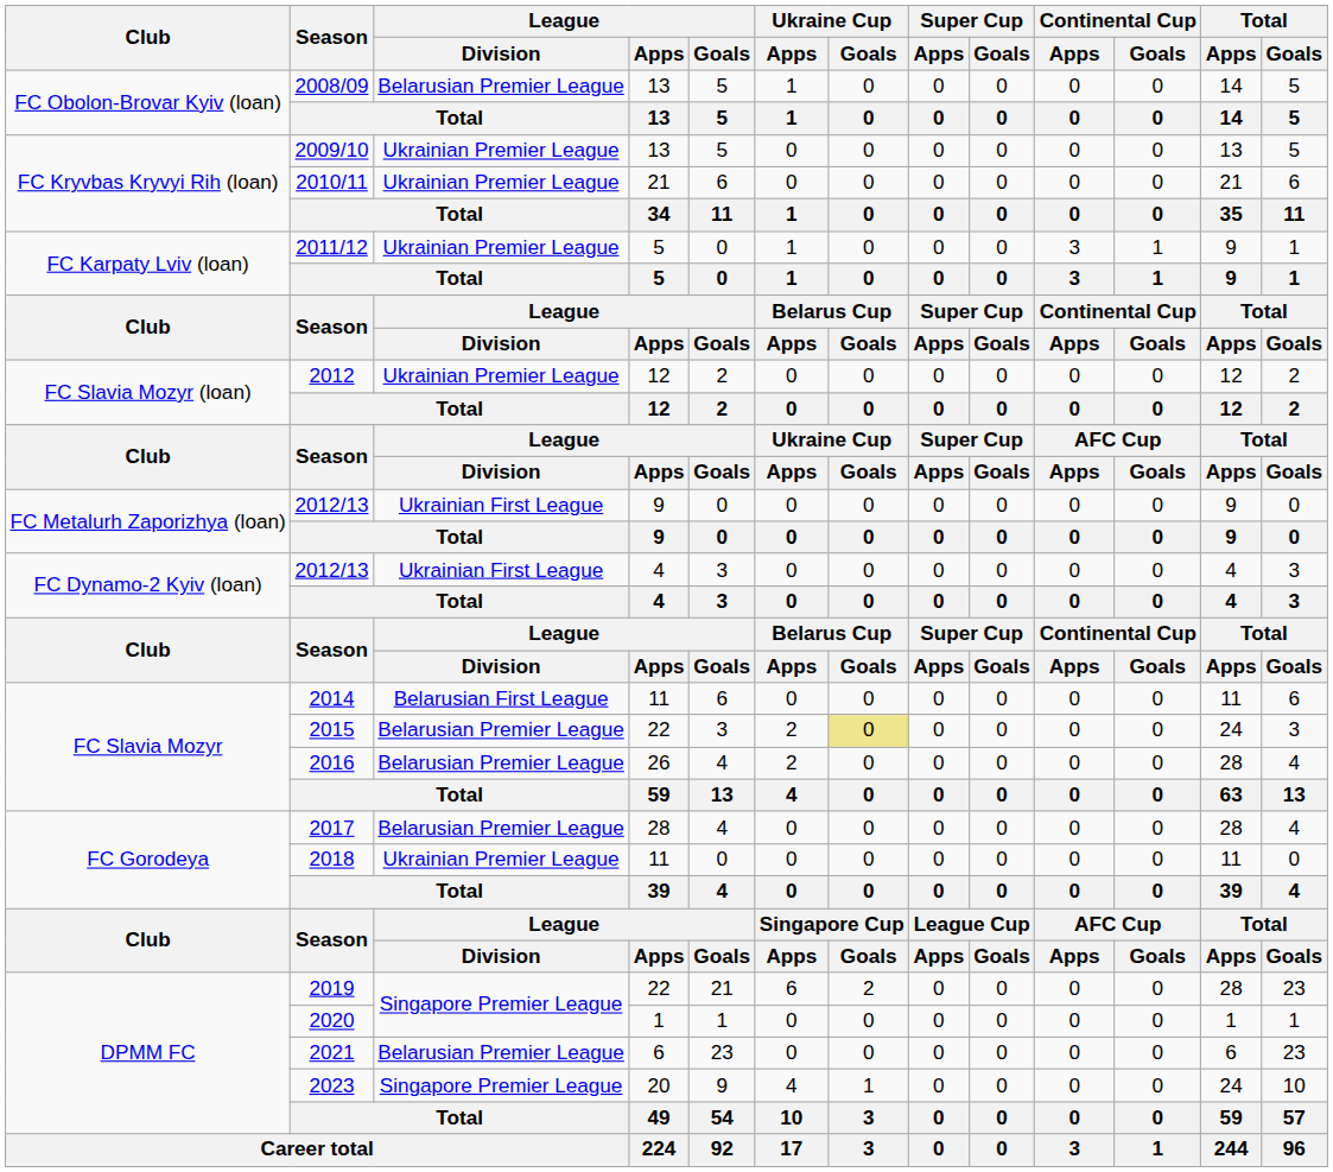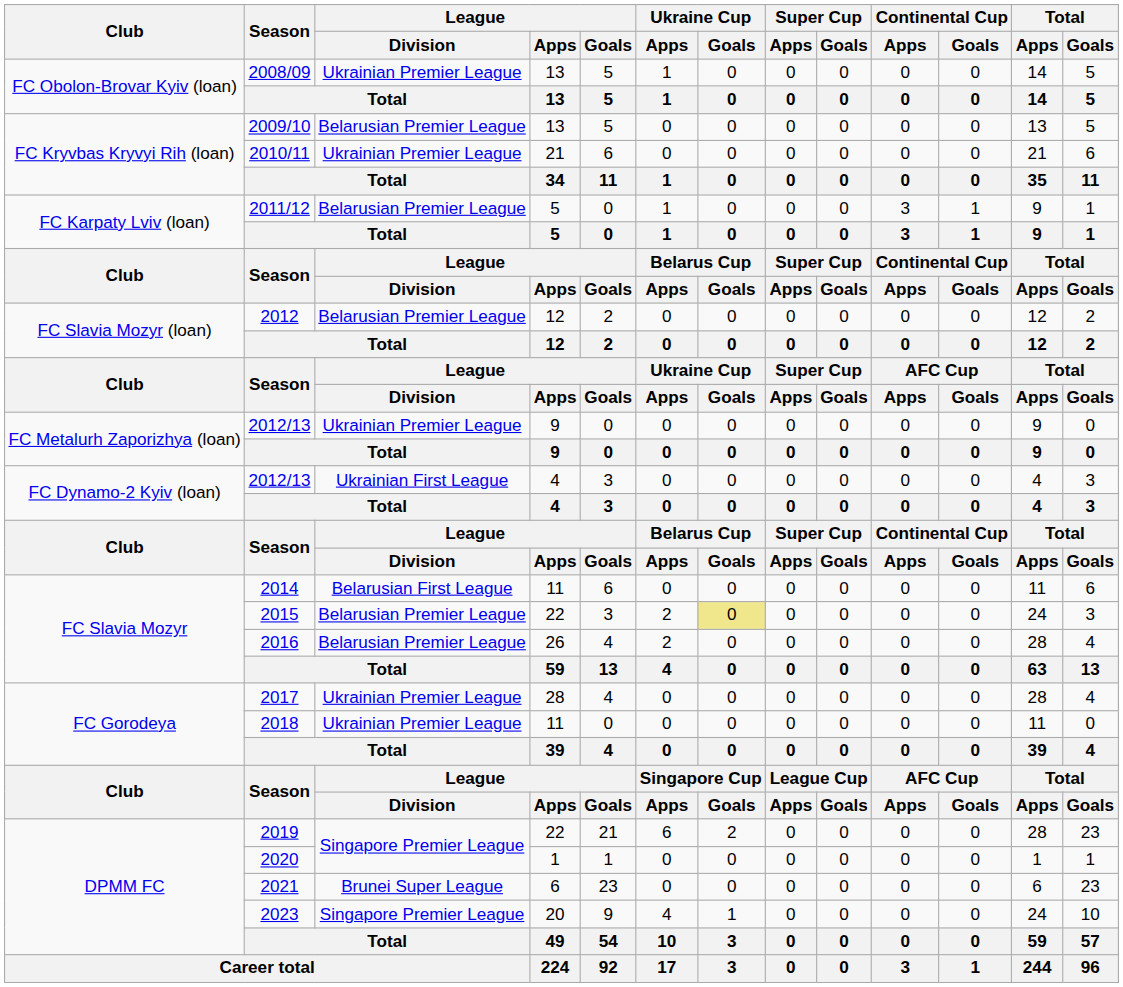 <table class="wikitable" style="text-align: center">
 <tr>
 <th rowspan="2">Club</th>
 <th rowspan="2">Season</th>
 <th colspan="3">League</th>
 <th colspan="2">Ukraine Cup</th>
 <th colspan="2">Super Cup</th>
 <th colspan="2">Continental Cup</th>
 <th colspan="2">Total</th>
 </tr>
 <tr>
 <th>Division</th>
 <th>Apps</th>
 <th>Goals</th>
 <th>Apps</th>
 <th>Goals</th>
 <th>Apps</th>
 <th>Goals</th>
 <th>Apps</th>
 <th>Goals</th>
 <th>Apps</th>
 <th>Goals</th>
 </tr>
 <tr>
 <td rowspan="2"><a href='#'>FC Obolon-Brovar Kyiv</a> (loan)</td>
 <td><a href='#'>2008/09</a></td>
-<td><a href='#'>Belarusian Premier League</a></td>
+<td><a href='#'>Ukrainian Premier League</a></td>
 <td>13</td>
 <td>5</td>
 <td>1</td>
 <td>0</td>
 <td>0</td>
 <td>0</td>
 <td>0</td>
 <td>0</td>
 <td>14</td>
 <td>5</td>
 </tr>
 <tr>
 <th colspan=2>Total</th>
 <th>13</th>
 <th>5</th>
 <th>1</th>
 <th>0</th>
 <th>0</th>
 <th>0</th>
 <th>0</th>
 <th>0</th>
 <th>14</th>
 <th>5</th>
 </tr>
 <tr>
 <td rowspan="3"><a href='#'>FC Kryvbas Kryvyi Rih</a> (loan)</td>
 <td><a href='#'>2009/10</a></td>
-<td><a href='#'>Ukrainian Premier League</a></td>
+<td><a href='#'>Belarusian Premier League</a></td>
 <td>13</td>
 <td>5</td>
 <td>0</td>
 <td>0</td>
 <td>0</td>
 <td>0</td>
 <td>0</td>
 <td>0</td>
 <td>13</td>
 <td>5</td>
 </tr>
 <tr>
 <td><a href='#'>2010/11</a></td>
 <td><a href='#'>Ukrainian Premier League</a></td>
 <td>21</td>
 <td>6</td>
 <td>0</td>
 <td>0</td>
 <td>0</td>
 <td>0</td>
 <td>0</td>
 <td>0</td>
 <td>21</td>
 <td>6</td>
 </tr>
 <tr>
 <th colspan=2>Total</th>
 <th>34</th>
 <th>11</th>
 <th>1</th>
 <th>0</th>
 <th>0</th>
 <th>0</th>
 <th>0</th>
 <th>0</th>
 <th>35</th>
 <th>11</th>
 </tr>
 <tr>
 <td rowspan="2"><a href='#'>FC Karpaty Lviv</a> (loan)</td>
 <td><a href='#'>2011/12</a></td>
-<td><a href='#'>Ukrainian Premier League</a></td>
+<td><a href='#'>Belarusian Premier League</a></td>
 <td>5</td>
 <td>0</td>
 <td>1</td>
 <td>0</td>
 <td>0</td>
 <td>0</td>
 <td>3</td>
 <td>1</td>
 <td>9</td>
 <td>1</td>
 </tr>
 <tr>
 <th colspan=2>Total</th>
 <th>5</th>
 <th>0</th>
 <th>1</th>
 <th>0</th>
 <th>0</th>
 <th>0</th>
 <th>3</th>
 <th>1</th>
 <th>9</th>
 <th>1</th>
 </tr>
 <tr>
 <th rowspan="2">Club</th>
 <th rowspan="2">Season</th>
 <th colspan="3">League</th>
 <th colspan="2">Belarus Cup</th>
 <th colspan="2">Super Cup</th>
 <th colspan="2">Continental Cup</th>
 <th colspan="2">Total</th>
 </tr>
 <tr>
 <th>Division</th>
 <th>Apps</th>
 <th>Goals</th>
 <th>Apps</th>
 <th>Goals</th>
 <th>Apps</th>
 <th>Goals</th>
 <th>Apps</th>
 <th>Goals</th>
 <th>Apps</th>
 <th>Goals</th>
 </tr>
 <tr>
 <td rowspan="2"><a href='#'>FC Slavia Mozyr</a> (loan)</td>
 <td><a href='#'>2012</a></td>
-<td><a href='#'>Ukrainian Premier League</a></td>
+<td><a href='#'>Belarusian Premier League</a></td>
 <td>12</td>
 <td>2</td>
 <td>0</td>
 <td>0</td>
 <td>0</td>
 <td>0</td>
 <td>0</td>
 <td>0</td>
 <td>12</td>
 <td>2</td>
 </tr>
 <tr>
 <th colspan=2>Total</th>
 <th>12</th>
 <th>2</th>
 <th>0</th>
 <th>0</th>
 <th>0</th>
 <th>0</th>
 <th>0</th>
 <th>0</th>
 <th>12</th>
 <th>2</th>
 </tr>
 <tr>
 <th rowspan="2">Club</th>
 <th rowspan="2">Season</th>
 <th colspan="3">League</th>
 <th colspan="2">Ukraine Cup</th>
 <th colspan="2">Super Cup</th>
 <th colspan="2">AFC Cup</th>
 <th colspan="2">Total</th>
 </tr>
 <tr>
 <th>Division</th>
 <th>Apps</th>
 <th>Goals</th>
 <th>Apps</th>
 <th>Goals</th>
 <th>Apps</th>
 <th>Goals</th>
 <th>Apps</th>
 <th>Goals</th>
 <th>Apps</th>
 <th>Goals</th>
 </tr>
 <tr>
 <td rowspan="2"><a href='#'>FC Metalurh Zaporizhya</a> (loan)</td>
 <td><a href='#'>2012/13</a></td>
-<td><a href='#'>Ukrainian First League</a></td>
+<td><a href='#'>Ukrainian Premier League</a></td>
 <td>9</td>
 <td>0</td>
 <td>0</td>
 <td>0</td>
 <td>0</td>
 <td>0</td>
 <td>0</td>
 <td>0</td>
 <td>9</td>
 <td>0</td>
 </tr>
 <tr>
 <th colspan=2>Total</th>
 <th>9</th>
 <th>0</th>
 <th>0</th>
 <th>0</th>
 <th>0</th>
 <th>0</th>
 <th>0</th>
 <th>0</th>
 <th>9</th>
 <th>0</th>
 </tr>
 <tr>
 <td rowspan="2"><a href='#'>FC Dynamo-2 Kyiv</a> (loan)</td>
 <td><a href='#'>2012/13</a></td>
 <td><a href='#'>Ukrainian First League</a></td>
 <td>4</td>
 <td>3</td>
 <td>0</td>
 <td>0</td>
 <td>0</td>
 <td>0</td>
 <td>0</td>
 <td>0</td>
 <td>4</td>
 <td>3</td>
 </tr>
 <tr>
 <th colspan=2>Total</th>
 <th>4</th>
 <th>3</th>
 <th>0</th>
 <th>0</th>
 <th>0</th>
 <th>0</th>
 <th>0</th>
 <th>0</th>
 <th>4</th>
 <th>3</th>
 </tr>
 <tr>
 <th rowspan="2">Club</th>
 <th rowspan="2">Season</th>
 <th colspan="3">League</th>
 <th colspan="2">Belarus Cup</th>
 <th colspan="2">Super Cup</th>
 <th colspan="2">Continental Cup</th>
 <th colspan="2">Total</th>
 </tr>
 <tr>
 <th>Division</th>
 <th>Apps</th>
 <th>Goals</th>
 <th>Apps</th>
 <th>Goals</th>
 <th>Apps</th>
 <th>Goals</th>
 <th>Apps</th>
 <th>Goals</th>
 <th>Apps</th>
 <th>Goals</th>
 </tr>
 <tr>
 <td rowspan="4"><a href='#'>FC Slavia Mozyr</a></td>
 <td><a href='#'>2014</a></td>
 <td><a href='#'>Belarusian First League</a></td>
 <td>11</td>
 <td>6</td>
 <td>0</td>
 <td>0</td>
 <td>0</td>
 <td>0</td>
 <td>0</td>
 <td>0</td>
 <td>11</td>
 <td>6</td>
 </tr>
 <tr>
 <td><a href='#'>2015</a></td>
 <td><a href='#'>Belarusian Premier League</a></td>
 <td>22</td>
 <td>3</td>
 <td>2</td>
 <td style="background: khaki;">0</td>
 <td>0</td>
 <td>0</td>
 <td>0</td>
 <td>0</td>
 <td>24</td>
 <td>3</td>
 </tr>
 <tr>
 <td><a href='#'>2016</a></td>
 <td><a href='#'>Belarusian Premier League</a></td>
 <td>26</td>
 <td>4</td>
 <td>2</td>
 <td>0</td>
 <td>0</td>
 <td>0</td>
 <td>0</td>
 <td>0</td>
 <td>28</td>
 <td>4</td>
 </tr>
 <tr>
 <th colspan=2>Total</th>
 <th>59</th>
 <th>13</th>
 <th>4</th>
 <th>0</th>
 <th>0</th>
 <th>0</th>
 <th>0</th>
 <th>0</th>
 <th>63</th>
 <th>13</th>
 </tr>
 <tr>
 <td rowspan="3"><a href='#'>FC Gorodeya</a></td>
 <td><a href='#'>2017</a></td>
-<td><a href='#'>Belarusian Premier League</a></td>
+<td><a href='#'>Ukrainian Premier League</a></td>
 <td>28</td>
 <td>4</td>
 <td>0</td>
 <td>0</td>
 <td>0</td>
 <td>0</td>
 <td>0</td>
 <td>0</td>
 <td>28</td>
 <td>4</td>
 </tr>
 <tr>
 <td><a href='#'>2018</a></td>
 <td><a href='#'>Ukrainian Premier League</a></td>
 <td>11</td>
 <td>0</td>
 <td>0</td>
 <td>0</td>
 <td>0</td>
 <td>0</td>
 <td>0</td>
 <td>0</td>
 <td>11</td>
 <td>0</td>
 </tr>
 <tr>
 <th colspan=2>Total</th>
 <th>39</th>
 <th>4</th>
 <th>0</th>
 <th>0</th>
 <th>0</th>
 <th>0</th>
 <th>0</th>
 <th>0</th>
 <th>39</th>
 <th>4</th>
 </tr>
 <tr>
 <th rowspan="2">Club</th>
 <th rowspan="2">Season</th>
 <th colspan="3">League</th>
 <th colspan="2">Singapore Cup</th>
 <th colspan="2">League Cup</th>
 <th colspan="2">AFC Cup</th>
 <th colspan="2">Total</th>
 </tr>
 <tr>
 <th>Division</th>
 <th>Apps</th>
 <th>Goals</th>
 <th>Apps</th>
 <th>Goals</th>
 <th>Apps</th>
 <th>Goals</th>
 <th>Apps</th>
 <th>Goals</th>
 <th>Apps</th>
 <th>Goals</th>
 </tr>
 <tr>
 <td rowspan="5"><a href='#'>DPMM FC</a></td>
 <td><a href='#'>2019</a></td>
 <td rowspan="2"><a href='#'>Singapore Premier League</a></td>
 <td>22</td>
 <td>21</td>
 <td>6</td>
 <td>2</td>
 <td>0</td>
 <td>0</td>
 <td>0</td>
 <td>0</td>
 <td>28</td>
 <td>23</td>
 </tr>
 <tr>
 <td><a href='#'>2020</a></td>
 <td>1</td>
 <td>1</td>
 <td>0</td>
 <td>0</td>
 <td>0</td>
 <td>0</td>
 <td>0</td>
 <td>0</td>
 <td>1</td>
 <td>1</td>
 </tr>
 <tr>
 <td><a href='#'>2021</a></td>
-<td><a href='#'>Belarusian Premier League</a></td>
+<td><a href='#'>Brunei Super League</a></td>
 <td>6</td>
 <td>23</td>
 <td>0</td>
 <td>0</td>
 <td>0</td>
 <td>0</td>
 <td>0</td>
 <td>0</td>
 <td>6</td>
 <td>23</td>
 </tr>
 <tr>
 <td><a href='#'>2023</a></td>
 <td><a href='#'>Singapore Premier League</a></td>
 <td>20</td>
 <td>9</td>
 <td>4</td>
 <td>1</td>
 <td>0</td>
 <td>0</td>
 <td>0</td>
 <td>0</td>
 <td>24</td>
 <td>10</td>
 </tr>
 <tr>
 <th colspan=2>Total</th>
 <th>49</th>
 <th>54</th>
 <th>10</th>
 <th>3</th>
 <th>0</th>
 <th>0</th>
 <th>0</th>
 <th>0</th>
 <th>59</th>
 <th>57</th>
 </tr>
 <tr>
 <th colspan=3>Career total</th>
 <th>224</th>
 <th>92</th>
 <th>17</th>
 <th>3</th>
 <th>0</th>
 <th>0</th>
 <th>3</th>
 <th>1</th>
 <th>244</th>
 <th>96</th>
 </tr>
 </table>
